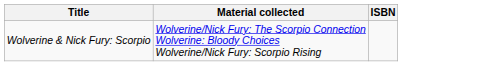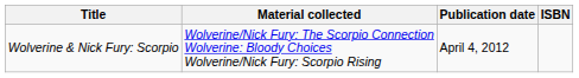 <table class="wikitable">
 <tr>
 <th>Title</th>
 <th>Material collected</th>
+<th>Publication date</th>
 <th>ISBN</th>
 </tr>
 <tr>
 <td><em>Wolverine & Nick Fury: Scorpio</em></td>
 <td><em><a href='#'>Wolverine/Nick Fury: The Scorpio Connection</a></em><br><em><a href='#'>Wolverine: Bloody Choices</a></em><br><em>Wolverine/Nick Fury: Scorpio Rising</em></td>
+<td>April 4, 2012</td>
 <td></td>
 </tr>
 </table>
